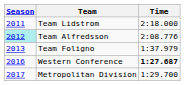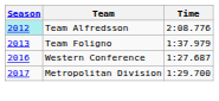 <table class="wikitable sortable">
 <tr>
 <th><a href='#'>Season</a></th>
 <th>Team</th>
 <th>Time</th>
-</tr>
-<tr>
-<td><a href='#'>2011</a></td>
-<td>Team Lidstrom</td>
-<td>2:18.000</td>
 </tr>
 <tr>
 <td style="background: paleturquoise;"><a href='#'>2012</a></td>
 <td>Team Alfredsson</td>
 <td>2:08.776</td>
 </tr>
 <tr>
 <td><a href='#'>2013</a></td>
 <td>Team Foligno</td>
 <td>1:37.979</td>
 </tr>
 <tr>
 <td><a href='#'>2016</a></td>
 <td>Western Conference</td>
-<td><strong>1:27.687</strong></td>
+<td>1:27.687</td>
 </tr>
 <tr>
 <td><a href='#'>2017</a></td>
 <td>Metropolitan Division</td>
 <td>1:29.700</td>
 </tr>
 </table>
